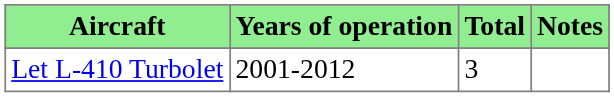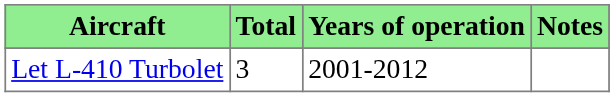 <table class="toccolours" border="1" cellpadding="3" style="margin:1em auto; border-collapse:collapse">
 <tr bgcolor=lightgreen>
 <th>Aircraft</th>
+<th>Total</th>
 <th>Years of operation</th>
-<th>Total</th>
 <th>Notes</th>
 </tr>
 <tr>
 <td><a href='#'>Let L-410 Turbolet</a></td>
+<td>3</td>
 <td>2001-2012</td>
-<td>3</td>
 <td></td>
 </tr>
 </table>
